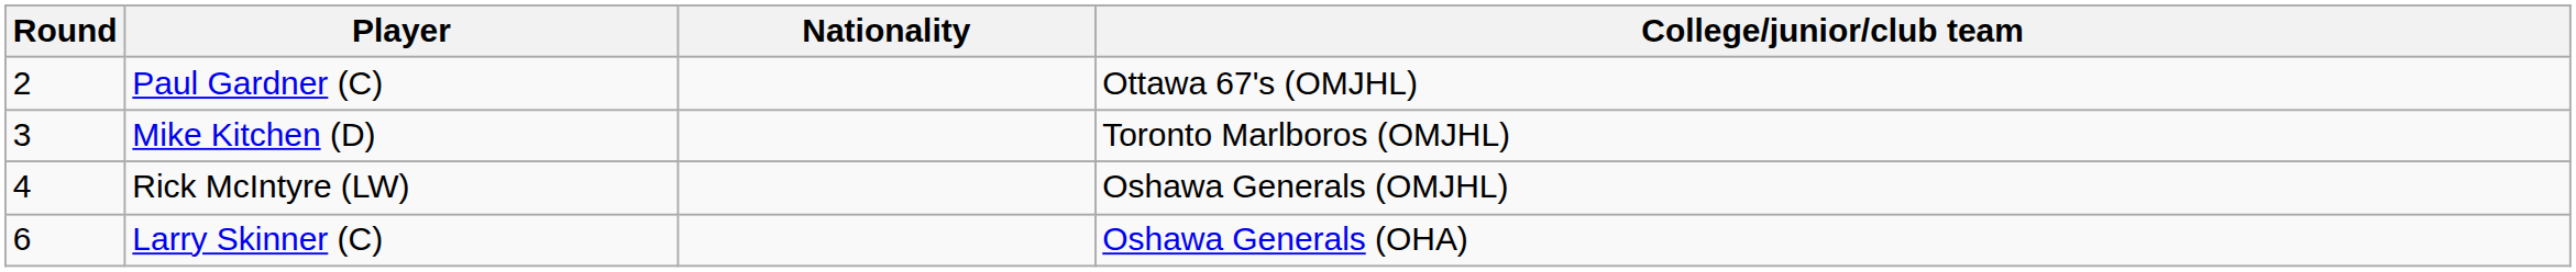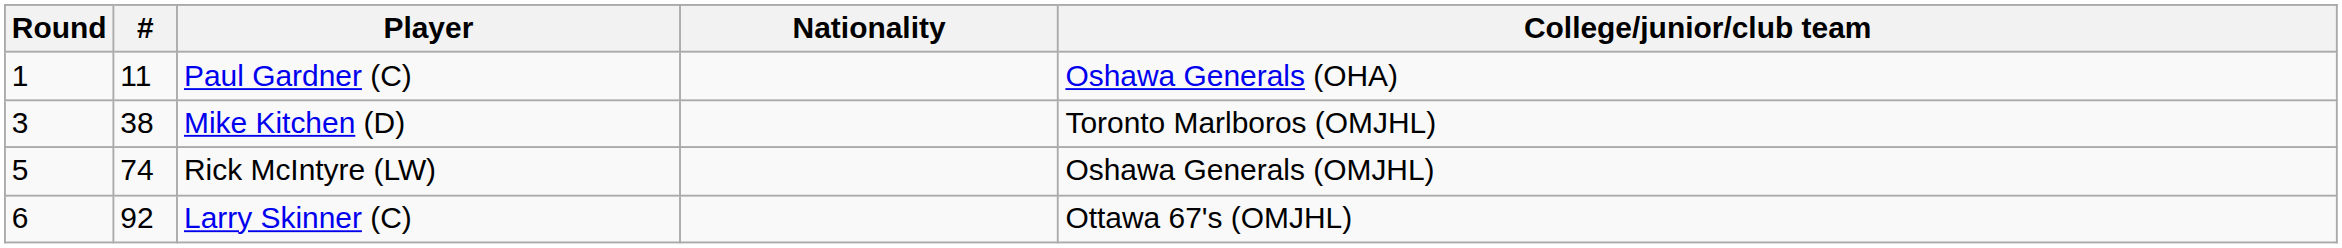 <table class="wikitable">
 <tr>
 <th bgcolor="#DDDDFF" width="2.75%">Round</th>
+<th bgcolor="#DDDDFF" width="2.75%">#</th>
 <th bgcolor="#DDDDFF" width="22.0%">Player</th>
 <th bgcolor="#DDDDFF" width="16.5%">Nationality</th>
 <th bgcolor="#DDDDFF" width="100.0%">College/junior/club team</th>
 </tr>
 <tr>
-<td>2</td>
+<td>1</td>
+<td>11</td>
 <td><a href='#'>Paul Gardner</a> (C)</td>
 <td></td>
-<td>Ottawa 67's (OMJHL)</td>
+<td><a href='#'>Oshawa Generals</a> (OHA)</td>
 </tr>
 <tr>
 <td>3</td>
+<td>38</td>
 <td><a href='#'>Mike Kitchen</a> (D)</td>
 <td></td>
 <td>Toronto Marlboros (OMJHL)</td>
 </tr>
 <tr>
-<td>4</td>
+<td>5</td>
+<td>74</td>
 <td>Rick McIntyre (LW)</td>
 <td></td>
 <td>Oshawa Generals (OMJHL)</td>
 </tr>
 <tr>
 <td>6</td>
+<td>92</td>
 <td><a href='#'>Larry Skinner</a> (C)</td>
 <td></td>
-<td><a href='#'>Oshawa Generals</a> (OHA)</td>
+<td>Ottawa 67's (OMJHL)</td>
 </tr>
 </table>
